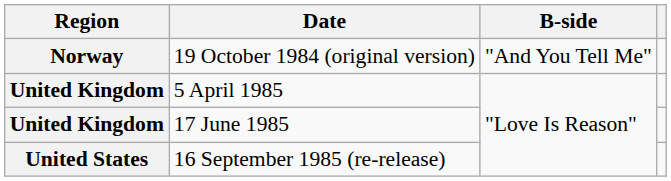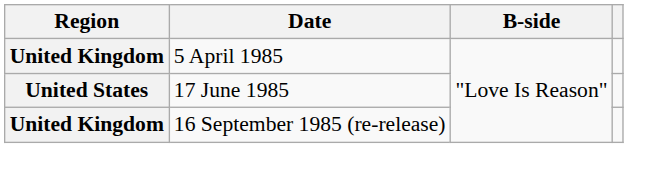 <table class="wikitable plainrowheaders">
 <tr>
 <th scope="col">Region</th>
 <th scope="col">Date</th>
 <th scope="col">B-side</th>
 <th scope="col"></th>
 </tr>
 <tr>
-<th scope="row">Norway</th>
-<td>19 October 1984 (original version)</td>
-<td>"And You Tell Me"</td>
-<td></td>
-</tr>
-<tr>
 <th scope="row">United Kingdom</th>
 <td>5 April 1985</td>
 <td rowspan="3">"Love Is Reason"</td>
 <td></td>
 </tr>
 <tr>
-<th scope="row">United Kingdom</th>
+<th scope="row">United States</th>
 <td>17 June 1985</td>
 <td></td>
 </tr>
 <tr>
-<th scope="row">United States</th>
+<th scope="row">United Kingdom</th>
 <td>16 September 1985 (re-release)</td>
 <td></td>
 </tr>
 </table>
